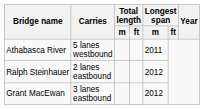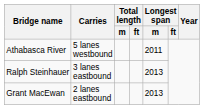 <table class="wikitable floatright" style="font-size:85%;">
 <tr>
 <th rowspan=2>Bridge name</th>
 <th rowspan=2>Carries</th>
 <th colspan=2>Total<br>length</th>
 <th colspan=2>Longest<br>span</th>
 <th rowspan=2>Year</th>
 </tr>
 <tr>
 <th>m</th>
 <th>ft</th>
 <th>m</th>
 <th>ft</th>
 </tr>
 <tr>
 <td>Athabasca River</td>
 <td>5 lanes<br>westbound</td>
 <td></td>
 <td></td>
 <td>2011</td>
 </tr>
 <tr>
 <td>Ralph Steinhauer</td>
+<td>3 lanes<br>eastbound</td>
+<td></td>
+<td></td>
+<td>2013</td>
+</tr>
+<tr>
+<td>Grant MacEwan</td>
 <td>2 lanes<br>eastbound</td>
 <td></td>
 <td></td>
-<td>2012</td>
-</tr>
-<tr>
-<td>Grant MacEwan</td>
-<td>3 lanes<br>eastbound</td>
-<td></td>
-<td></td>
-<td>2012</td>
+<td>2013</td>
 </tr>
 </table>
